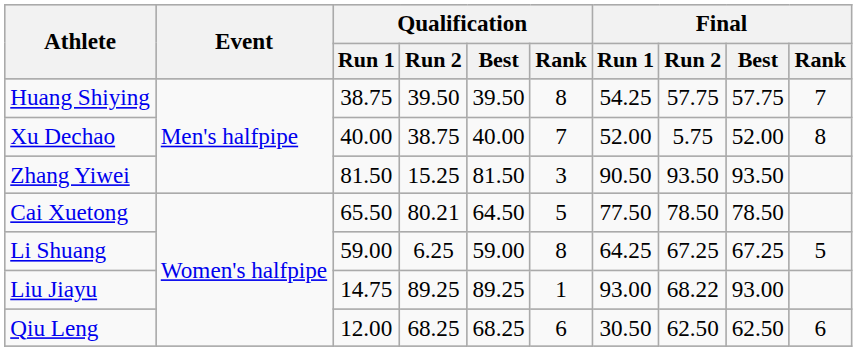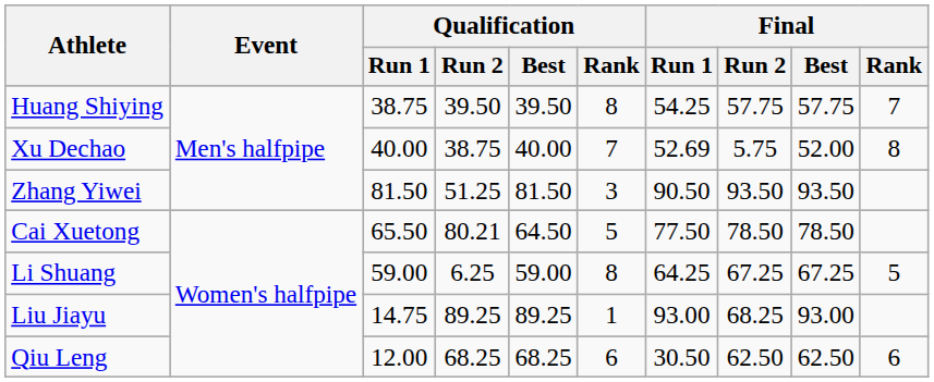 <table class="wikitable" style="font-size:90%">
 <tr>
 <th rowspan="2">Athlete</th>
 <th rowspan="2">Event</th>
 <th colspan="4">Qualification</th>
 <th colspan="4">Final</th>
 </tr>
 <tr style="font-size:95%">
 <th>Run 1</th>
 <th>Run 2</th>
 <th>Best</th>
 <th>Rank</th>
 <th>Run 1</th>
 <th>Run 2</th>
 <th>Best</th>
 <th>Rank</th>
 </tr>
 <tr align=center>
 <td align=left><a href='#'>Huang Shiying</a></td>
 <td align=left rowspan=3><a href='#'>Men's halfpipe</a></td>
 <td>38.75</td>
 <td>39.50</td>
 <td>39.50</td>
 <td>8</td>
 <td>54.25</td>
 <td>57.75</td>
 <td>57.75</td>
 <td>7</td>
 </tr>
 <tr align=center>
 <td align=left><a href='#'>Xu Dechao</a></td>
 <td>40.00</td>
 <td>38.75</td>
 <td>40.00</td>
 <td>7</td>
-<td>52.00</td>
+<td>52.69</td>
 <td>5.75</td>
 <td>52.00</td>
 <td>8</td>
 </tr>
 <tr align=center>
 <td align=left><a href='#'>Zhang Yiwei</a></td>
 <td>81.50</td>
-<td>15.25</td>
+<td>51.25</td>
 <td>81.50</td>
 <td>3</td>
 <td>90.50</td>
 <td>93.50</td>
 <td>93.50</td>
 <td></td>
 </tr>
 <tr align=center>
 <td align=left><a href='#'>Cai Xuetong</a></td>
 <td align=left rowspan=4><a href='#'>Women's halfpipe</a></td>
 <td>65.50</td>
 <td>80.21</td>
 <td>64.50</td>
 <td>5</td>
 <td>77.50</td>
 <td>78.50</td>
 <td>78.50</td>
 <td></td>
 </tr>
 <tr align=center>
 <td align=left><a href='#'>Li Shuang</a></td>
 <td>59.00</td>
 <td>6.25</td>
 <td>59.00</td>
 <td>8</td>
 <td>64.25</td>
 <td>67.25</td>
 <td>67.25</td>
 <td>5</td>
 </tr>
 <tr align=center>
 <td align=left><a href='#'>Liu Jiayu</a></td>
 <td>14.75</td>
 <td>89.25</td>
 <td>89.25</td>
 <td>1</td>
 <td>93.00</td>
-<td>68.22</td>
+<td>68.25</td>
 <td>93.00</td>
 <td></td>
 </tr>
 <tr align=center>
 <td align=left><a href='#'>Qiu Leng</a></td>
 <td>12.00</td>
 <td>68.25</td>
 <td>68.25</td>
 <td>6</td>
 <td>30.50</td>
 <td>62.50</td>
 <td>62.50</td>
 <td>6</td>
 </tr>
 </table>
